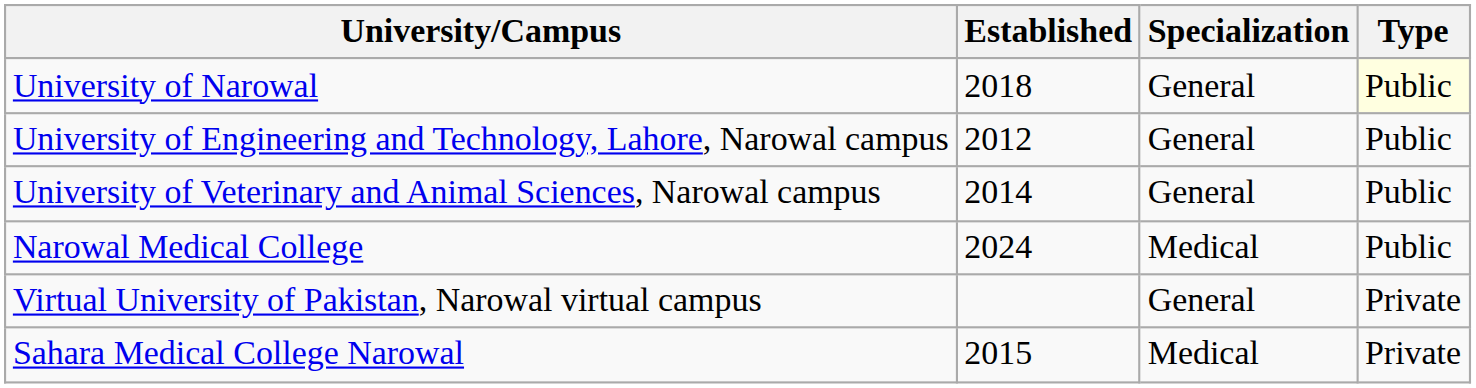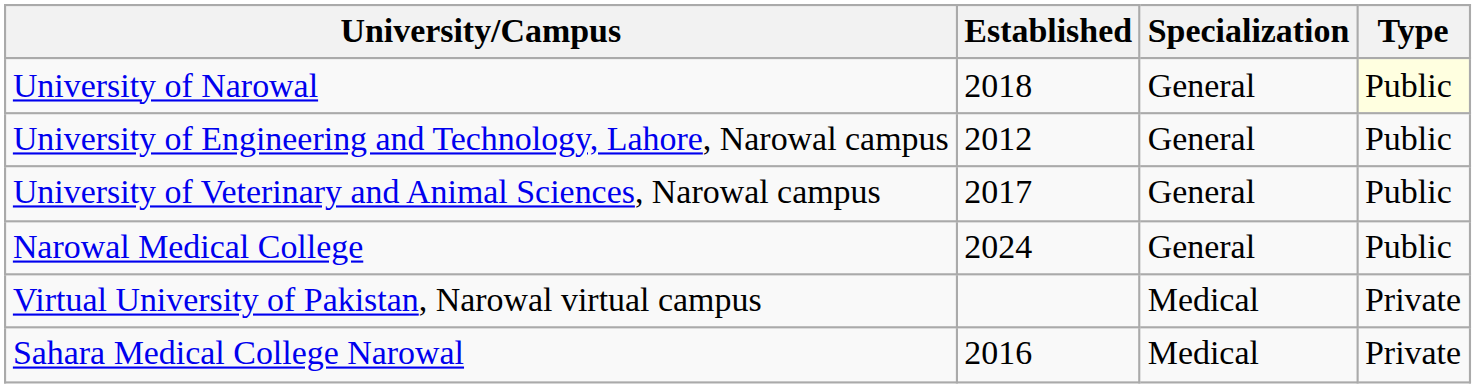 <table class="wikitable sortable static-row-numbers static-row-header-hash">
 <tr>
 <th>University/Campus</th>
 <th>Established</th>
 <th>Specialization</th>
 <th>Type</th>
 </tr>
 <tr>
 <td><a href='#'>University of Narowal</a></td>
 <td>2018</td>
 <td>General</td>
 <td style="background: lightyellow;">Public</td>
 </tr>
 <tr>
 <td><a href='#'>University of Engineering and Technology, Lahore</a>, Narowal campus</td>
 <td>2012</td>
 <td>General</td>
 <td>Public</td>
 </tr>
 <tr>
 <td><a href='#'>University of Veterinary and Animal Sciences</a>, Narowal campus</td>
-<td>2014</td>
+<td>2017</td>
 <td>General</td>
 <td>Public</td>
 </tr>
 <tr>
 <td><a href='#'>Narowal Medical College</a></td>
 <td>2024</td>
-<td>Medical</td>
+<td>General</td>
 <td>Public</td>
 </tr>
 <tr>
 <td><a href='#'>Virtual University of Pakistan</a>, Narowal virtual campus</td>
 <td></td>
-<td>General</td>
+<td>Medical</td>
 <td>Private</td>
 </tr>
 <tr>
 <td><a href='#'>Sahara Medical College Narowal</a></td>
-<td>2015</td>
+<td>2016</td>
 <td>Medical</td>
 <td>Private</td>
 </tr>
 </table>
